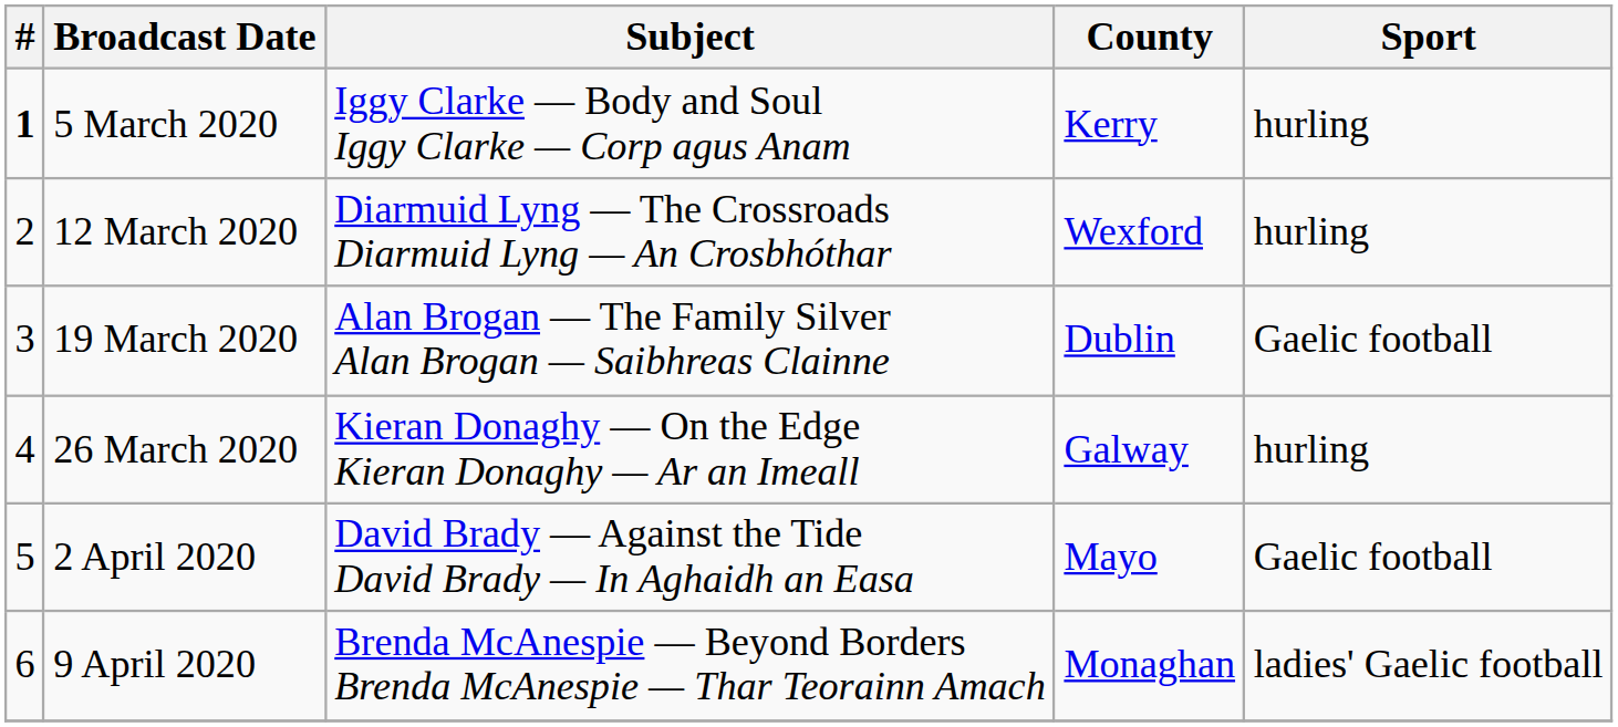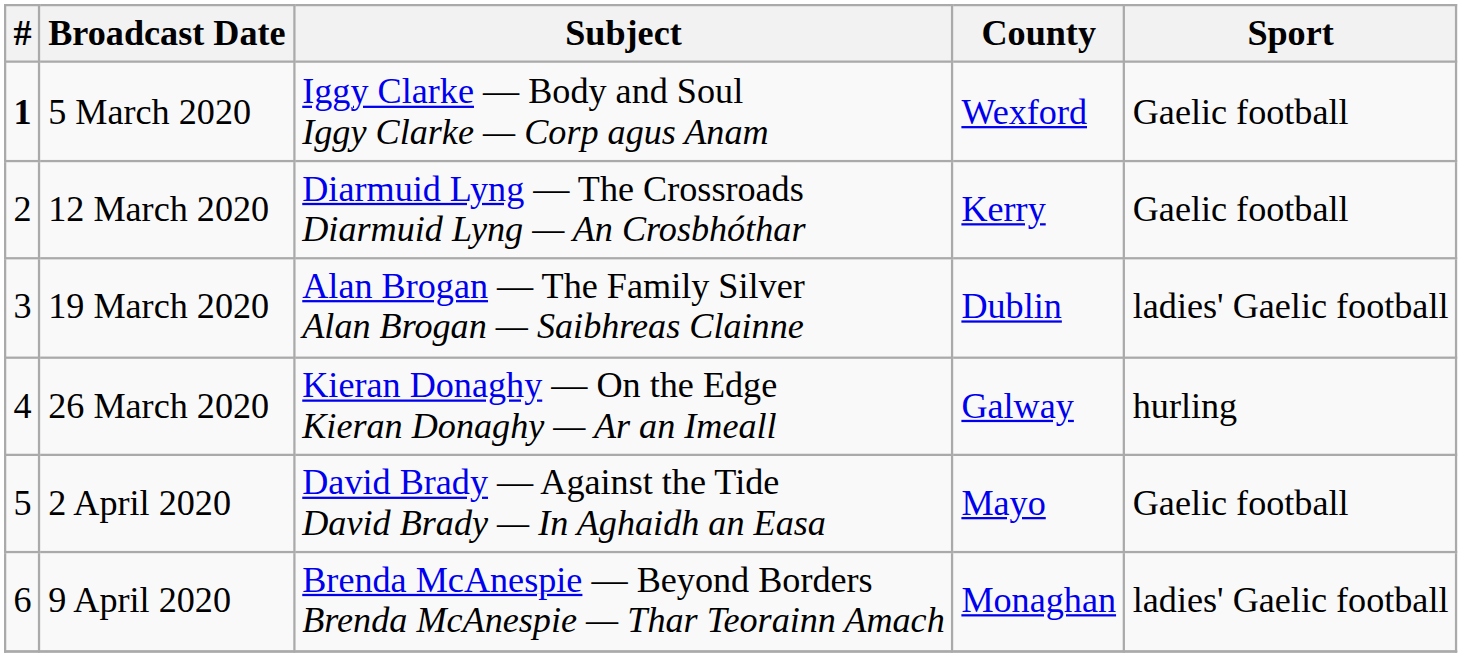 <table class="wikitable">
 <tr>
 <th>#</th>
 <th>Broadcast Date</th>
 <th>Subject</th>
 <th>County</th>
 <th>Sport</th>
 </tr>
 <tr>
 <td><strong>1</strong></td>
 <td>5 March 2020</td>
 <td><a href='#'>Iggy Clarke</a> — Body and Soul <br><em>Iggy Clarke — Corp agus Anam</em></td>
-<td><a href='#'>Kerry</a></td>
-<td>hurling</td>
+<td><a href='#'>Wexford</a></td>
+<td>Gaelic football</td>
 </tr>
 <tr>
 <td>2</td>
 <td>12 March 2020</td>
 <td><a href='#'>Diarmuid Lyng</a> — The Crossroads <br><em>Diarmuid Lyng — An Crosbhóthar</em></td>
-<td><a href='#'>Wexford</a></td>
-<td>hurling</td>
+<td><a href='#'>Kerry</a></td>
+<td>Gaelic football</td>
 </tr>
 <tr>
 <td>3</td>
 <td>19 March 2020</td>
 <td><a href='#'>Alan Brogan</a> — The Family Silver <br><em>Alan Brogan — Saibhreas Clainne</em></td>
 <td><a href='#'>Dublin</a></td>
-<td>Gaelic football</td>
+<td>ladies' Gaelic football</td>
 </tr>
 <tr>
 <td>4</td>
 <td>26 March 2020</td>
 <td><a href='#'>Kieran Donaghy</a> — On the Edge <br><em>Kieran Donaghy — Ar an Imeall</em></td>
 <td><a href='#'>Galway</a></td>
 <td>hurling</td>
 </tr>
 <tr>
 <td>5</td>
 <td>2 April 2020</td>
 <td><a href='#'>David Brady</a> — Against the Tide <br><em>David Brady — In Aghaidh an Easa</em></td>
 <td><a href='#'>Mayo</a></td>
 <td>Gaelic football</td>
 </tr>
 <tr>
 <td>6</td>
 <td>9 April 2020</td>
 <td><a href='#'>Brenda McAnespie</a> — Beyond Borders<br><em>Brenda McAnespie — Thar Teorainn Amach</em></td>
 <td><a href='#'>Monaghan</a></td>
 <td>ladies' Gaelic football</td>
 </tr>
 <tr>
 </tr>
 </table>
